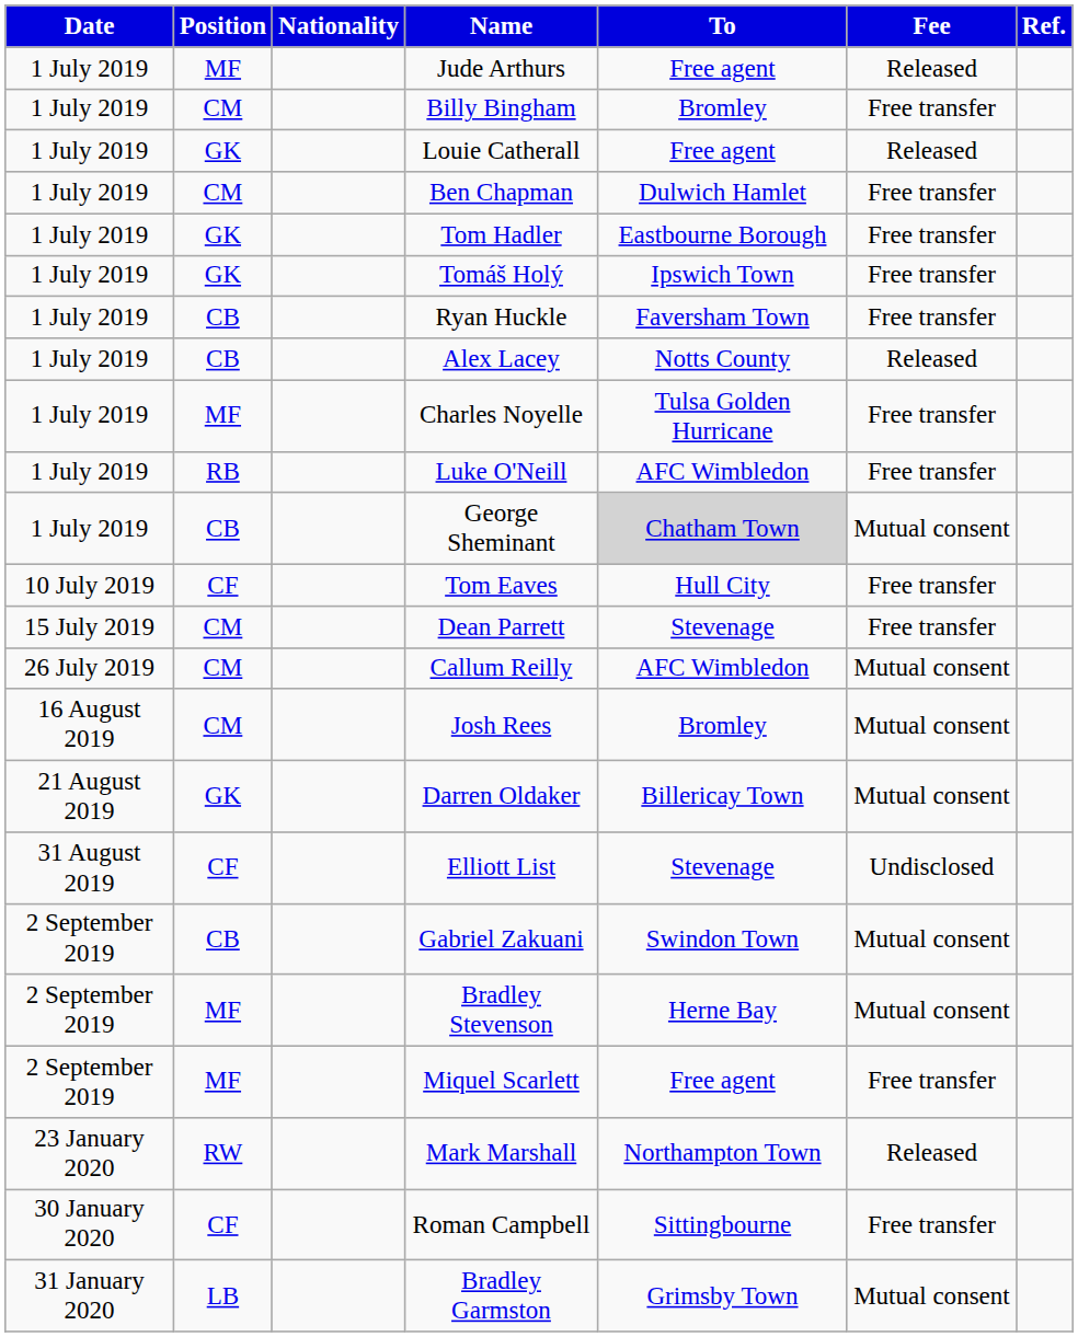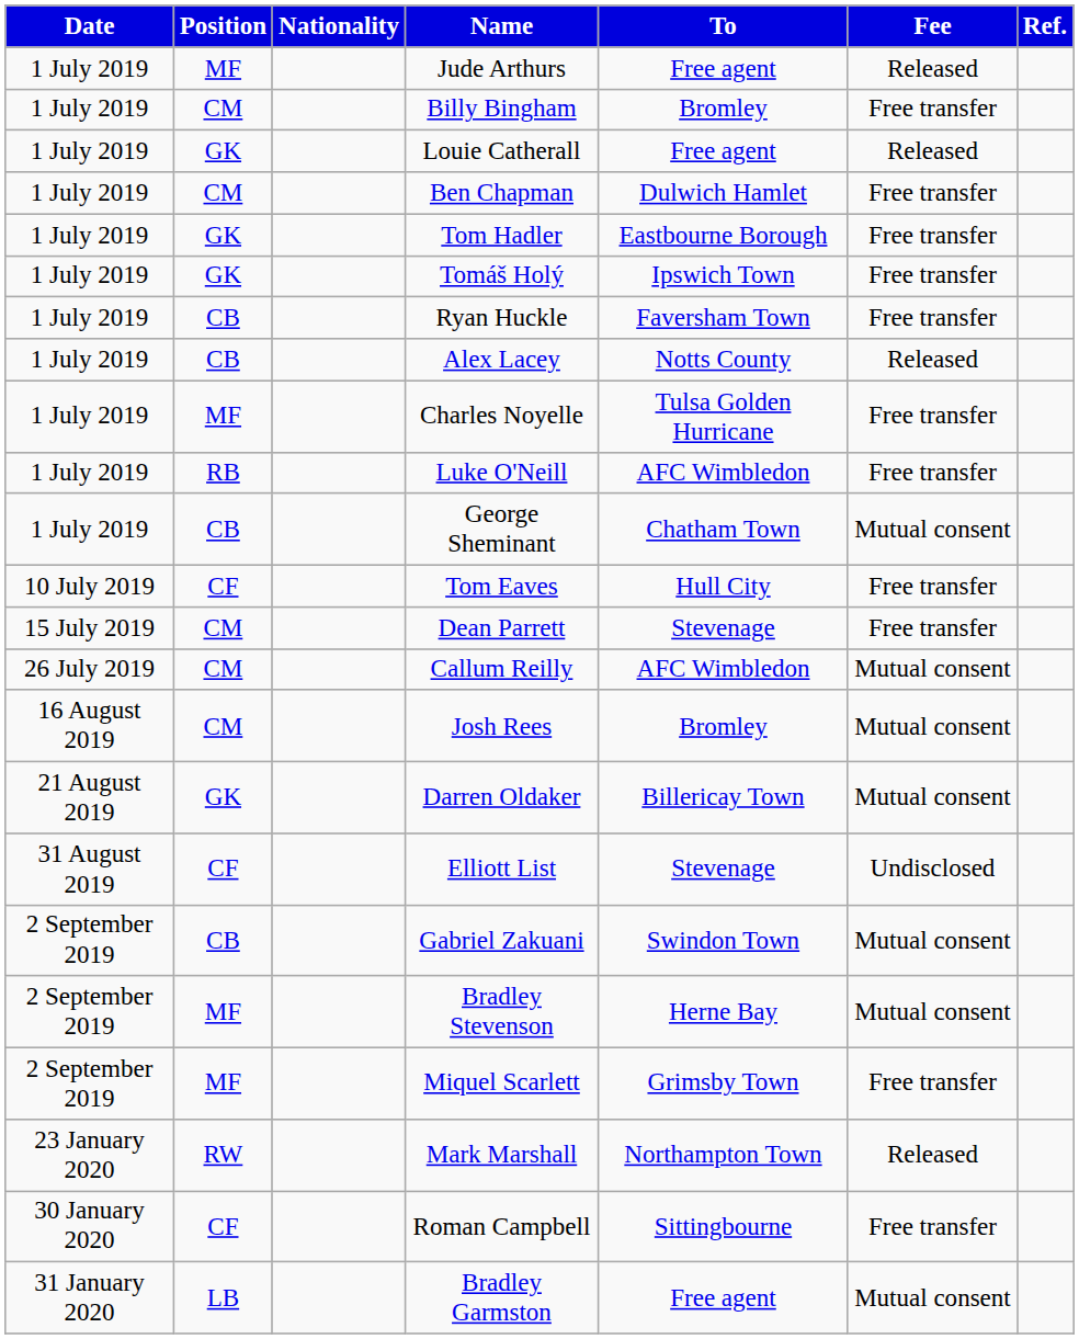 <table class="wikitable"  style="text-align:center; font-size:90%; ">
 <tr>
 <th style="background:#0000dd;color:#fff; width:120px;">Date</th>
 <th style="background:#0000dd;color:#fff; width:50px;">Position</th>
 <th style="background:#0000dd;color:#fff; width:50px;">Nationality</th>
 <th style="background:#0000dd;color:#fff; width:150px;">Name</th>
 <th style="background:#0000dd;color:#fff; width:200px;">To</th>
 <th style="background:#0000dd;color:#fff; width:110px;">Fee</th>
 <th style="background:#0000dd;color:#fff; width:25px;">Ref.</th>
 </tr>
 <tr>
 <td>1 July 2019</td>
 <td><a href='#'>MF</a></td>
 <td></td>
 <td>Jude Arthurs</td>
 <td><a href='#'>Free agent</a></td>
 <td>Released</td>
 <td></td>
 </tr>
 <tr>
 <td>1 July 2019</td>
 <td><a href='#'>CM</a></td>
 <td></td>
 <td><a href='#'>Billy Bingham</a></td>
 <td> <a href='#'>Bromley</a></td>
 <td>Free transfer</td>
 <td></td>
 </tr>
 <tr>
 <td>1 July 2019</td>
 <td><a href='#'>GK</a></td>
 <td></td>
 <td>Louie Catherall</td>
 <td><a href='#'>Free agent</a></td>
 <td>Released</td>
 <td></td>
 </tr>
 <tr>
 <td>1 July 2019</td>
 <td><a href='#'>CM</a></td>
 <td></td>
 <td><a href='#'>Ben Chapman</a></td>
 <td> <a href='#'>Dulwich Hamlet</a></td>
 <td>Free transfer</td>
 <td></td>
 </tr>
 <tr>
 <td>1 July 2019</td>
 <td><a href='#'>GK</a></td>
 <td></td>
 <td><a href='#'>Tom Hadler</a></td>
 <td> <a href='#'>Eastbourne Borough</a></td>
 <td>Free transfer</td>
 <td></td>
 </tr>
 <tr>
 <td>1 July 2019</td>
 <td><a href='#'>GK</a></td>
 <td></td>
 <td><a href='#'>Tomáš Holý</a></td>
 <td> <a href='#'>Ipswich Town</a></td>
 <td>Free transfer</td>
 <td></td>
 </tr>
 <tr>
 <td>1 July 2019</td>
 <td><a href='#'>CB</a></td>
 <td></td>
 <td>Ryan Huckle</td>
 <td> <a href='#'>Faversham Town</a></td>
 <td>Free transfer</td>
 <td></td>
 </tr>
 <tr>
 <td>1 July 2019</td>
 <td><a href='#'>CB</a></td>
 <td></td>
 <td><a href='#'>Alex Lacey</a></td>
 <td> <a href='#'>Notts County</a></td>
 <td>Released</td>
 <td></td>
 </tr>
 <tr>
 <td>1 July 2019</td>
 <td><a href='#'>MF</a></td>
 <td></td>
 <td>Charles Noyelle</td>
 <td> <a href='#'>Tulsa Golden Hurricane</a></td>
 <td>Free transfer</td>
 <td></td>
 </tr>
 <tr>
 <td>1 July 2019</td>
 <td><a href='#'>RB</a></td>
 <td></td>
 <td><a href='#'>Luke O'Neill</a></td>
 <td> <a href='#'>AFC Wimbledon</a></td>
 <td>Free transfer</td>
 <td></td>
 </tr>
 <tr>
 <td>1 July 2019</td>
 <td><a href='#'>CB</a></td>
 <td></td>
 <td>George Sheminant</td>
-<td style="background: lightgrey;"> <a href='#'>Chatham Town</a></td>
+<td> <a href='#'>Chatham Town</a></td>
 <td>Mutual consent</td>
 <td></td>
 </tr>
 <tr>
 <td>10 July 2019</td>
 <td><a href='#'>CF</a></td>
 <td></td>
 <td><a href='#'>Tom Eaves</a></td>
 <td> <a href='#'>Hull City</a></td>
 <td>Free transfer</td>
 <td></td>
 </tr>
 <tr>
 <td>15 July 2019</td>
 <td><a href='#'>CM</a></td>
 <td></td>
 <td><a href='#'>Dean Parrett</a></td>
 <td> <a href='#'>Stevenage</a></td>
 <td>Free transfer</td>
 <td></td>
 </tr>
 <tr>
 <td>26 July 2019</td>
 <td><a href='#'>CM</a></td>
 <td></td>
 <td><a href='#'>Callum Reilly</a></td>
 <td> <a href='#'>AFC Wimbledon</a></td>
 <td>Mutual consent</td>
 <td></td>
 </tr>
 <tr>
 <td>16 August 2019</td>
 <td><a href='#'>CM</a></td>
 <td></td>
 <td><a href='#'>Josh Rees</a></td>
 <td> <a href='#'>Bromley</a></td>
 <td>Mutual consent</td>
 <td></td>
 </tr>
 <tr>
 <td>21 August 2019</td>
 <td><a href='#'>GK</a></td>
 <td></td>
 <td><a href='#'>Darren Oldaker</a></td>
 <td> <a href='#'>Billericay Town</a></td>
 <td>Mutual consent</td>
 <td></td>
 </tr>
 <tr>
 <td>31 August 2019</td>
 <td><a href='#'>CF</a></td>
 <td></td>
 <td><a href='#'>Elliott List</a></td>
 <td> <a href='#'>Stevenage</a></td>
 <td>Undisclosed</td>
 <td></td>
 </tr>
 <tr>
 <td>2 September 2019</td>
 <td><a href='#'>CB</a></td>
 <td></td>
 <td><a href='#'>Gabriel Zakuani</a></td>
 <td> <a href='#'>Swindon Town</a></td>
 <td>Mutual consent</td>
 <td></td>
 </tr>
 <tr>
 <td>2 September 2019</td>
 <td><a href='#'>MF</a></td>
 <td></td>
 <td><a href='#'>Bradley Stevenson</a></td>
 <td> <a href='#'>Herne Bay</a></td>
 <td>Mutual consent</td>
 <td></td>
 </tr>
 <tr>
 <td>2 September 2019</td>
 <td><a href='#'>MF</a></td>
 <td></td>
 <td><a href='#'>Miquel Scarlett</a></td>
-<td><a href='#'>Free agent</a></td>
+<td> <a href='#'>Grimsby Town</a></td>
 <td>Free transfer</td>
 <td></td>
 </tr>
 <tr>
 <td>23 January 2020</td>
 <td><a href='#'>RW</a></td>
 <td></td>
 <td><a href='#'>Mark Marshall</a></td>
 <td> <a href='#'>Northampton Town</a></td>
 <td>Released</td>
 <td></td>
 </tr>
 <tr>
 <td>30 January 2020</td>
 <td><a href='#'>CF</a></td>
 <td></td>
 <td>Roman Campbell</td>
 <td> <a href='#'>Sittingbourne</a></td>
 <td>Free transfer</td>
 <td></td>
 </tr>
 <tr>
 <td>31 January 2020</td>
 <td><a href='#'>LB</a></td>
 <td></td>
 <td><a href='#'>Bradley Garmston</a></td>
-<td> <a href='#'>Grimsby Town</a></td>
+<td><a href='#'>Free agent</a></td>
 <td>Mutual consent</td>
 <td></td>
 </tr>
 </table>
